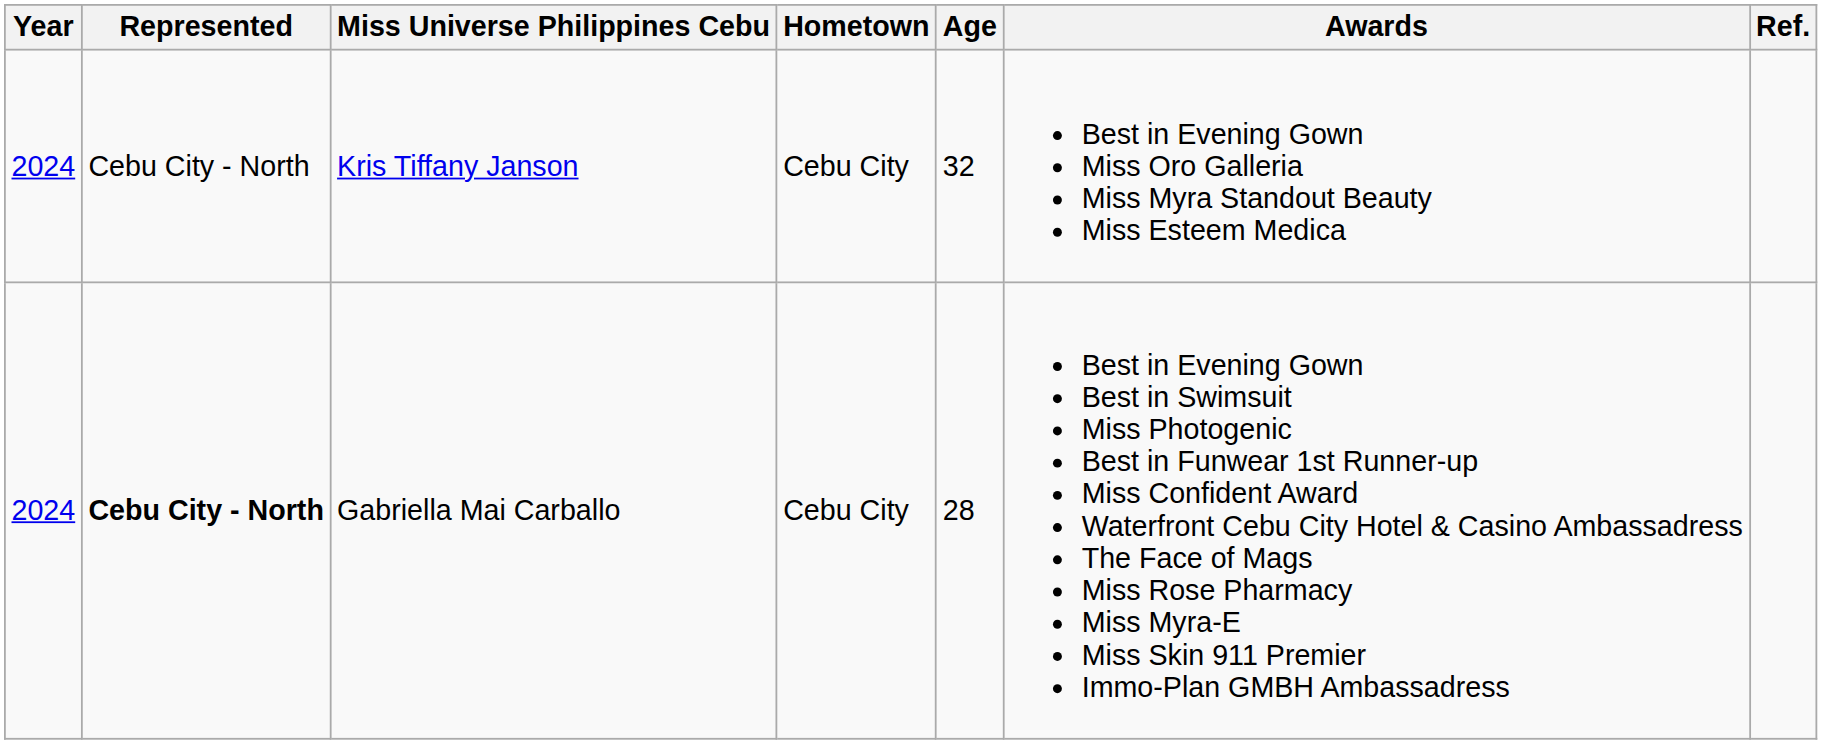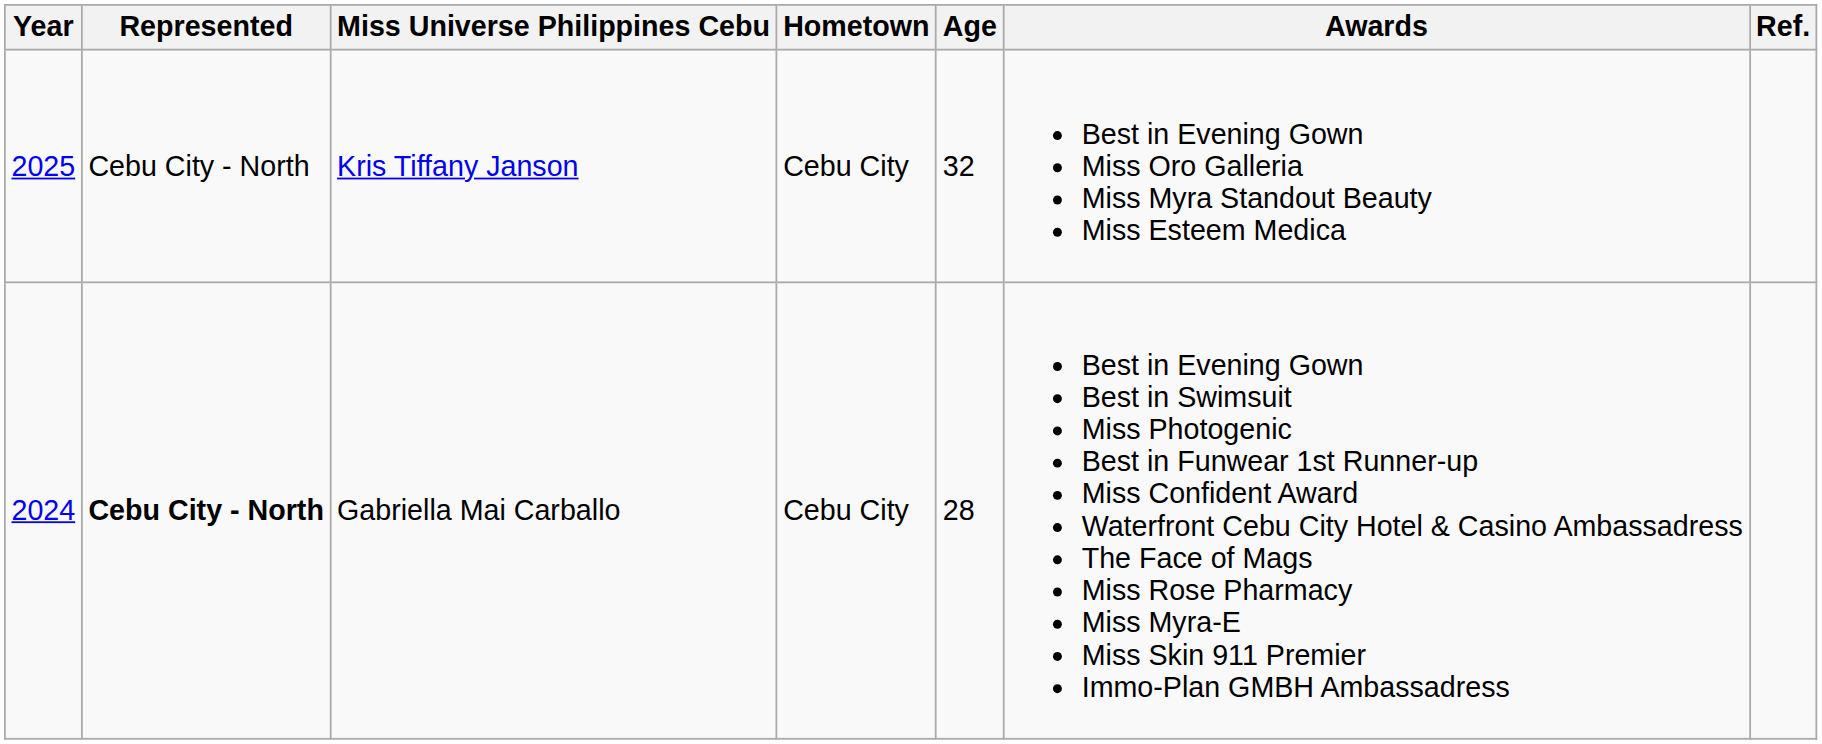 <table class="wikitable sortable">
 <tr>
 <th>Year</th>
 <th>Represented</th>
 <th>Miss Universe Philippines Cebu</th>
 <th>Hometown</th>
 <th>Age</th>
 <th>Awards</th>
 <th>Ref.</th>
 </tr>
 <tr>
-<td><a href='#'>2024</a></td>
+<td><a href='#'>2025</a></td>
 <td>Cebu City - North</td>
 <td><a href='#'>Kris Tiffany Janson</a></td>
 <td>Cebu City</td>
 <td>32</td>
 <td><br><ul><li>Best in Evening Gown</li><li>Miss Oro Galleria</li><li>Miss Myra Standout Beauty</li><li>Miss Esteem Medica</li></ul></td>
 <td></td>
 </tr>
 <tr>
 <td><a href='#'>2024</a></td>
 <td><strong>Cebu City - North</strong></td>
 <td>Gabriella Mai Carballo</td>
 <td>Cebu City</td>
 <td>28</td>
 <td><br><ul><li>Best in Evening Gown</li><li>Best in Swimsuit</li><li>Miss Photogenic</li><li>Best in Funwear 1st Runner-up</li><li>Miss Confident Award</li><li>Waterfront Cebu City Hotel & Casino Ambassadress</li><li>The Face of Mags</li><li>Miss Rose Pharmacy</li><li>Miss Myra-E</li><li>Miss Skin 911 Premier</li><li>Immo-Plan GMBH Ambassadress</li></ul></td>
 <td></td>
 </tr>
 </table>
